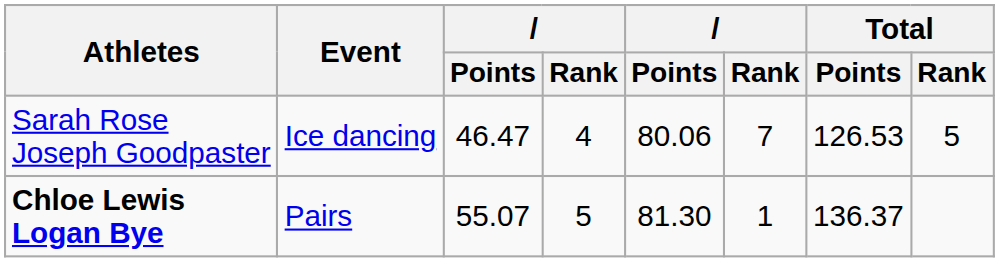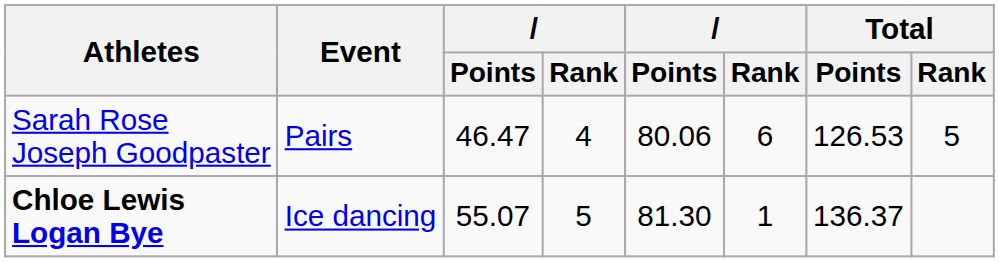 <table class="wikitable" style="font-size:90%">
 <tr>
 <th rowspan="2">Athletes</th>
 <th rowspan="2">Event</th>
 <th colspan="2">/</th>
 <th colspan="2">/</th>
 <th colspan="2">Total</th>
 </tr>
 <tr style="font-size:95%">
 <th>Points</th>
 <th>Rank</th>
 <th>Points</th>
 <th>Rank</th>
 <th>Points</th>
 <th>Rank</th>
 </tr>
 <tr align=center>
 <td align=left><a href='#'>Sarah Rose</a> <br> <a href='#'>Joseph Goodpaster</a></td>
-<td align=left><a href='#'>Ice dancing</a></td>
+<td align=left><a href='#'>Pairs</a></td>
 <td>46.47</td>
 <td>4</td>
 <td>80.06</td>
-<td>7</td>
+<td>6</td>
 <td>126.53</td>
 <td>5</td>
 </tr>
 <tr align=center>
 <td align=left><strong>Chloe Lewis <br> <a href='#'>Logan Bye</a></strong></td>
-<td align=left><a href='#'>Pairs</a></td>
+<td align=left><a href='#'>Ice dancing</a></td>
 <td>55.07</td>
 <td>5</td>
 <td>81.30</td>
 <td>1</td>
 <td>136.37</td>
 <td></td>
 </tr>
 </table>
